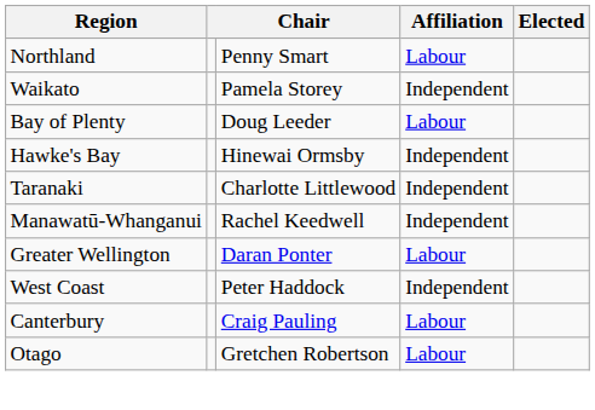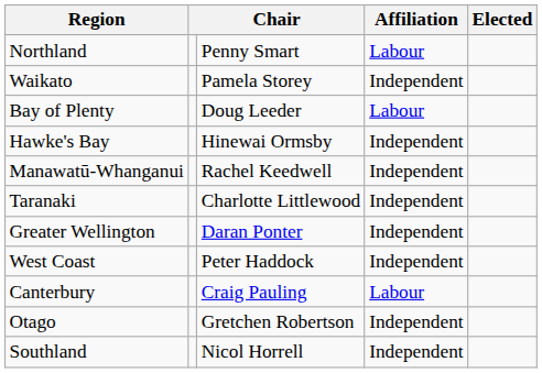 <table class="wikitable">
 <tr>
 <th>Region</th>
 <th colspan="2">Chair</th>
 <th>Affiliation</th>
 <th>Elected</th>
 </tr>
 <tr>
 <td>Northland</td>
 <td></td>
 <td>Penny Smart</td>
 <td><a href='#'>Labour</a></td>
 <td></td>
 </tr>
 <tr>
 <td>Waikato</td>
 <td></td>
 <td>Pamela Storey</td>
 <td>Independent</td>
 <td></td>
 </tr>
 <tr>
 <td>Bay of Plenty</td>
 <td></td>
 <td>Doug Leeder</td>
 <td><a href='#'>Labour</a></td>
 <td></td>
 </tr>
 <tr>
 <td>Hawke's Bay</td>
 <td></td>
 <td>Hinewai Ormsby</td>
 <td>Independent</td>
 <td></td>
 </tr>
 <tr>
+<td>Manawatū-Whanganui</td>
+<td></td>
+<td>Rachel Keedwell</td>
+<td>Independent</td>
+<td></td>
+</tr>
+<tr>
 <td>Taranaki</td>
 <td></td>
 <td>Charlotte Littlewood</td>
 <td>Independent</td>
 <td></td>
 </tr>
 <tr>
-<td>Manawatū-Whanganui</td>
-<td></td>
-<td>Rachel Keedwell</td>
-<td>Independent</td>
-<td></td>
-</tr>
-<tr>
 <td>Greater Wellington</td>
 <td></td>
 <td><a href='#'>Daran Ponter</a></td>
-<td><a href='#'>Labour</a></td>
+<td>Independent</td>
 <td></td>
 </tr>
 <tr>
 <td>West Coast</td>
 <td></td>
 <td>Peter Haddock</td>
 <td>Independent</td>
 <td></td>
 </tr>
 <tr>
 <td>Canterbury</td>
 <td></td>
 <td><a href='#'>Craig Pauling</a></td>
 <td><a href='#'>Labour</a></td>
 <td></td>
 </tr>
 <tr>
 <td>Otago</td>
 <td></td>
 <td>Gretchen Robertson</td>
-<td><a href='#'>Labour</a></td>
+<td>Independent</td>
+<td></td>
+</tr>
+<tr>
+<td>Southland</td>
+<td></td>
+<td>Nicol Horrell</td>
+<td>Independent</td>
 <td></td>
 </tr>
 </table>
